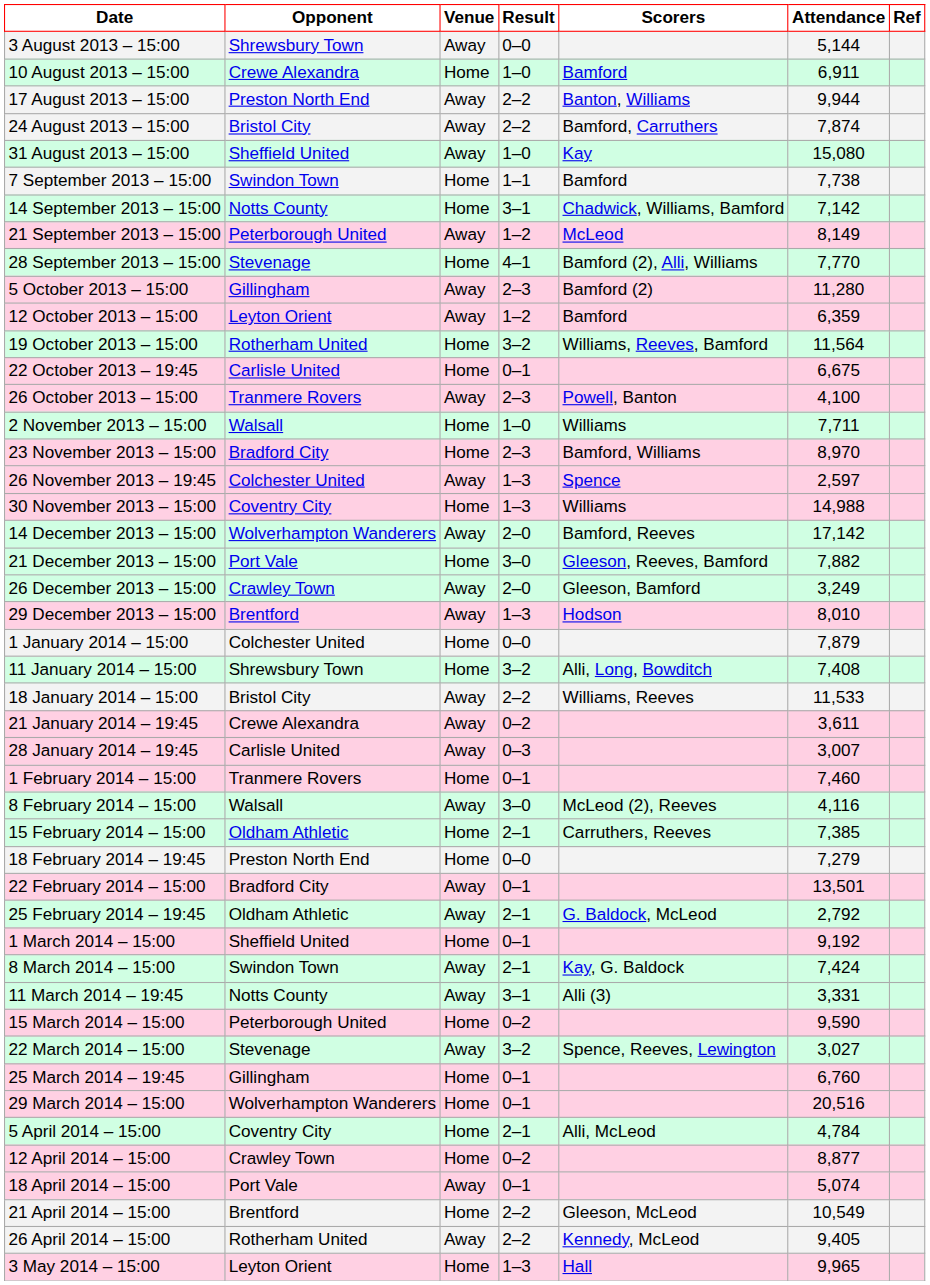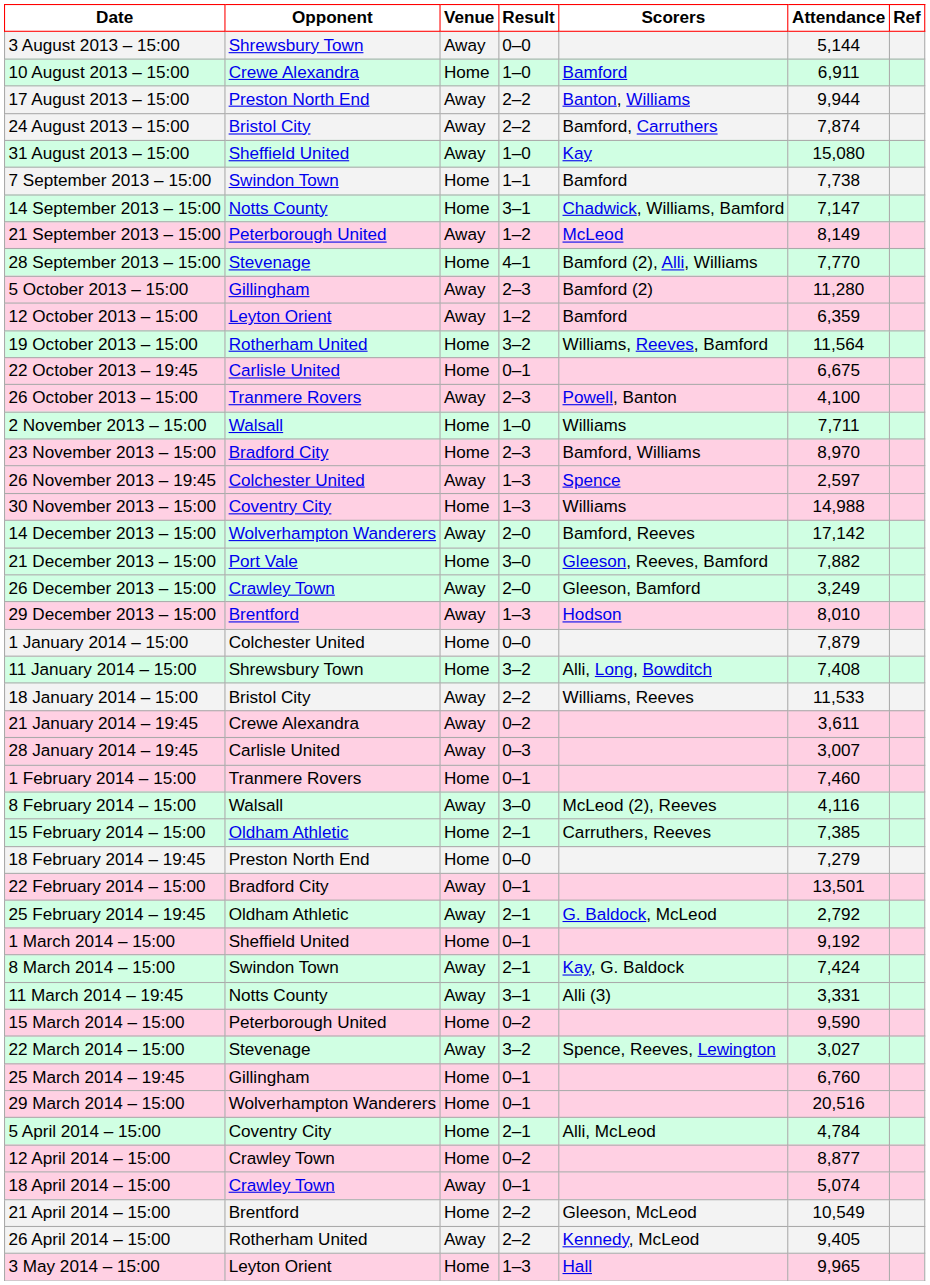 <table class="wikitable">
 <tr>
 <th style="background:#FFFFFF; color:black; border:1px solid red;">Date</th>
 <th style="background:#FFFFFF; color:black; border:1px solid red;">Opponent</th>
 <th style="background:#FFFFFF; color:black; border:1px solid red;">Venue</th>
 <th style="background:#FFFFFF; color:black; border:1px solid red;">Result</th>
 <th style="background:#FFFFFF; color:black; border:1px solid red;">Scorers</th>
 <th style="background:#FFFFFF; color:black; border:1px solid red;">Attendance</th>
 <th style="background:#FFFFFF; color:black; border:1px solid red;">Ref</th>
 </tr>
 <tr bgcolor = "#f3f3f3">
 <td>3 August 2013 – 15:00</td>
 <td><a href='#'>Shrewsbury Town</a></td>
 <td>Away</td>
 <td>0–0</td>
 <td> </td>
 <td align="center">5,144</td>
 <td></td>
 </tr>
 <tr bgcolor = "#d0ffe3">
 <td>10 August 2013 – 15:00</td>
 <td><a href='#'>Crewe Alexandra</a></td>
 <td>Home</td>
 <td>1–0</td>
 <td><a href='#'>Bamford</a></td>
 <td align="center">6,911</td>
 <td></td>
 </tr>
 <tr bgcolor = "#f3f3f3">
 <td>17 August 2013 – 15:00</td>
 <td><a href='#'>Preston North End</a></td>
 <td>Away</td>
 <td>2–2</td>
 <td><a href='#'>Banton</a>, <a href='#'>Williams</a></td>
 <td align="center">9,944</td>
 <td></td>
 </tr>
 <tr bgcolor = "#f3f3f3">
 <td>24 August 2013 – 15:00</td>
 <td><a href='#'>Bristol City</a></td>
 <td>Away</td>
 <td>2–2</td>
 <td>Bamford, <a href='#'>Carruthers</a></td>
 <td align="center">7,874</td>
 <td></td>
 </tr>
 <tr bgcolor = "#d0ffe3">
 <td>31 August 2013 – 15:00</td>
 <td><a href='#'>Sheffield United</a></td>
 <td>Away</td>
 <td>1–0</td>
 <td><a href='#'>Kay</a></td>
 <td align="center">15,080</td>
 <td></td>
 </tr>
 <tr bgcolor = "#f3f3f3">
 <td>7 September 2013 – 15:00</td>
 <td><a href='#'>Swindon Town</a></td>
 <td>Home</td>
 <td>1–1</td>
 <td>Bamford</td>
 <td align="center">7,738</td>
 <td></td>
 </tr>
 <tr bgcolor = "#d0ffe3">
 <td>14 September 2013 – 15:00</td>
 <td><a href='#'>Notts County</a></td>
 <td>Home</td>
 <td>3–1</td>
 <td><a href='#'>Chadwick</a>, Williams, Bamford</td>
-<td align="center">7,142</td>
+<td align="center">7,147</td>
 <td></td>
 </tr>
 <tr bgcolor = "#ffd0e3">
 <td>21 September 2013 – 15:00</td>
 <td><a href='#'>Peterborough United</a></td>
 <td>Away</td>
 <td>1–2</td>
 <td><a href='#'>McLeod</a></td>
 <td align="center">8,149</td>
 <td></td>
 </tr>
 <tr bgcolor = "#d0ffe3">
 <td>28 September 2013 – 15:00</td>
 <td><a href='#'>Stevenage</a></td>
 <td>Home</td>
 <td>4–1</td>
 <td>Bamford (2), <a href='#'>Alli</a>, Williams</td>
 <td align="center">7,770</td>
 <td></td>
 </tr>
 <tr bgcolor = "#ffd0e3">
 <td>5 October 2013 – 15:00</td>
 <td><a href='#'>Gillingham</a></td>
 <td>Away</td>
 <td>2–3</td>
 <td>Bamford (2)</td>
 <td align="center">11,280</td>
 <td></td>
 </tr>
 <tr bgcolor = "#ffd0e3">
 <td>12 October 2013 – 15:00</td>
 <td><a href='#'>Leyton Orient</a></td>
 <td>Away</td>
 <td>1–2</td>
 <td>Bamford</td>
 <td align="center">6,359</td>
 <td></td>
 </tr>
 <tr bgcolor = "#d0ffe3">
 <td>19 October 2013 – 15:00</td>
 <td><a href='#'>Rotherham United</a></td>
 <td>Home</td>
 <td>3–2</td>
 <td>Williams, <a href='#'>Reeves</a>, Bamford</td>
 <td align="center">11,564</td>
 <td></td>
 </tr>
 <tr bgcolor = "#ffd0e3">
 <td>22 October 2013 – 19:45</td>
 <td><a href='#'>Carlisle United</a></td>
 <td>Home</td>
 <td>0–1</td>
 <td> </td>
 <td align="center">6,675</td>
 <td></td>
 </tr>
 <tr bgcolor = "#ffd0e3">
 <td>26 October 2013 – 15:00</td>
 <td><a href='#'>Tranmere Rovers</a></td>
 <td>Away</td>
 <td>2–3</td>
 <td><a href='#'>Powell</a>, Banton</td>
 <td align="center">4,100</td>
 <td></td>
 </tr>
 <tr bgcolor = "#d0ffe3">
 <td>2 November 2013 – 15:00</td>
 <td><a href='#'>Walsall</a></td>
 <td>Home</td>
 <td>1–0</td>
 <td>Williams</td>
 <td align="center">7,711</td>
 <td></td>
 </tr>
 <tr bgcolor = "#ffd0e3">
 <td>23 November 2013 – 15:00</td>
 <td><a href='#'>Bradford City</a></td>
 <td>Home</td>
 <td>2–3</td>
 <td>Bamford, Williams</td>
 <td align="center">8,970</td>
 <td></td>
 </tr>
 <tr bgcolor = "#ffd0e3">
 <td>26 November 2013 – 19:45</td>
 <td><a href='#'>Colchester United</a></td>
 <td>Away</td>
 <td>1–3</td>
 <td><a href='#'>Spence</a></td>
 <td align="center">2,597</td>
 <td></td>
 </tr>
 <tr bgcolor = "#ffd0e3">
 <td>30 November 2013 – 15:00</td>
 <td><a href='#'>Coventry City</a></td>
 <td>Home</td>
 <td>1–3</td>
 <td>Williams</td>
 <td align="center">14,988</td>
 <td></td>
 </tr>
 <tr bgcolor = "#d0ffe3">
 <td>14 December 2013 – 15:00</td>
 <td><a href='#'>Wolverhampton Wanderers</a></td>
 <td>Away</td>
 <td>2–0</td>
 <td>Bamford, Reeves</td>
 <td align="center">17,142</td>
 <td></td>
 </tr>
 <tr bgcolor = "#d0ffe3">
 <td>21 December 2013 – 15:00</td>
 <td><a href='#'>Port Vale</a></td>
 <td>Home</td>
 <td>3–0</td>
 <td><a href='#'>Gleeson</a>, Reeves, Bamford</td>
 <td align="center">7,882</td>
 <td></td>
 </tr>
 <tr bgcolor = "#d0ffe3">
 <td>26 December 2013 – 15:00</td>
 <td><a href='#'>Crawley Town</a></td>
 <td>Away</td>
 <td>2–0</td>
 <td>Gleeson, Bamford</td>
 <td align="center">3,249</td>
 <td></td>
 </tr>
 <tr bgcolor = "#ffd0e3">
 <td>29 December 2013 – 15:00</td>
 <td><a href='#'>Brentford</a></td>
 <td>Away</td>
 <td>1–3</td>
 <td><a href='#'>Hodson</a></td>
 <td align="center">8,010</td>
 <td></td>
 </tr>
 <tr bgcolor = "#f3f3f3">
 <td>1 January 2014 – 15:00</td>
 <td>Colchester United</td>
 <td>Home</td>
 <td>0–0</td>
 <td> </td>
 <td align="center">7,879</td>
 <td></td>
 </tr>
 <tr bgcolor = "#d0ffe3">
 <td>11 January 2014 – 15:00</td>
 <td>Shrewsbury Town</td>
 <td>Home</td>
 <td>3–2</td>
 <td>Alli, <a href='#'>Long</a>, <a href='#'>Bowditch</a></td>
 <td align="center">7,408</td>
 <td></td>
 </tr>
 <tr bgcolor = "#f3f3f3">
 <td>18 January 2014 – 15:00</td>
 <td>Bristol City</td>
 <td>Away</td>
 <td>2–2</td>
 <td>Williams, Reeves</td>
 <td align="center">11,533</td>
 <td></td>
 </tr>
 <tr bgcolor = "#ffd0e3">
 <td>21 January 2014 – 19:45</td>
 <td>Crewe Alexandra</td>
 <td>Away</td>
 <td>0–2</td>
 <td> </td>
 <td align="center">3,611</td>
 <td></td>
 </tr>
 <tr bgcolor = "#ffd0e3">
 <td>28 January 2014 – 19:45</td>
 <td>Carlisle United</td>
 <td>Away</td>
 <td>0–3</td>
 <td> </td>
 <td align="center">3,007</td>
 <td></td>
 </tr>
 <tr bgcolor = "#ffd0e3">
 <td>1 February 2014 – 15:00</td>
 <td>Tranmere Rovers</td>
 <td>Home</td>
 <td>0–1</td>
 <td> </td>
 <td align="center">7,460</td>
 <td></td>
 </tr>
 <tr bgcolor = "#d0ffe3">
 <td>8 February 2014 – 15:00</td>
 <td>Walsall</td>
 <td>Away</td>
 <td>3–0</td>
 <td>McLeod (2), Reeves</td>
 <td align="center">4,116</td>
 <td></td>
 </tr>
 <tr bgcolor = "#d0ffe3">
 <td>15 February 2014 – 15:00</td>
 <td><a href='#'>Oldham Athletic</a></td>
 <td>Home</td>
 <td>2–1</td>
 <td>Carruthers, Reeves</td>
 <td align="center">7,385</td>
 <td></td>
 </tr>
 <tr bgcolor = "#f3f3f3">
 <td>18 February 2014 – 19:45</td>
 <td>Preston North End</td>
 <td>Home</td>
 <td>0–0</td>
 <td> </td>
 <td align="center">7,279</td>
 <td></td>
 </tr>
 <tr bgcolor = "#ffd0e3">
 <td>22 February 2014 – 15:00</td>
 <td>Bradford City</td>
 <td>Away</td>
 <td>0–1</td>
 <td> </td>
 <td align="center">13,501</td>
 <td></td>
 </tr>
 <tr bgcolor = "#d0ffe3">
 <td>25 February 2014 – 19:45</td>
 <td>Oldham Athletic</td>
 <td>Away</td>
 <td>2–1</td>
 <td><a href='#'>G. Baldock</a>, McLeod</td>
 <td align="center">2,792</td>
 <td></td>
 </tr>
 <tr bgcolor = "#ffd0e3">
 <td>1 March 2014 – 15:00</td>
 <td>Sheffield United</td>
 <td>Home</td>
 <td>0–1</td>
 <td> </td>
 <td align="center">9,192</td>
 <td></td>
 </tr>
 <tr bgcolor = "#d0ffe3">
 <td>8 March 2014 – 15:00</td>
 <td>Swindon Town</td>
 <td>Away</td>
 <td>2–1</td>
 <td><a href='#'>Kay</a>, G. Baldock</td>
 <td align="center">7,424</td>
 <td></td>
 </tr>
 <tr bgcolor = "#d0ffe3">
 <td>11 March 2014 – 19:45</td>
 <td>Notts County</td>
 <td>Away</td>
 <td>3–1</td>
 <td>Alli (3)</td>
 <td align="center">3,331</td>
 <td></td>
 </tr>
 <tr bgcolor = "#ffd0e3">
 <td>15 March 2014 – 15:00</td>
 <td>Peterborough United</td>
 <td>Home</td>
 <td>0–2</td>
 <td> </td>
 <td align="center">9,590</td>
 <td></td>
 </tr>
 <tr bgcolor = "#d0ffe3">
 <td>22 March 2014 – 15:00</td>
 <td>Stevenage</td>
 <td>Away</td>
 <td>3–2</td>
 <td>Spence, Reeves, <a href='#'>Lewington</a></td>
 <td align="center">3,027</td>
 <td></td>
 </tr>
 <tr bgcolor = "#ffd0e3">
 <td>25 March 2014 – 19:45</td>
 <td>Gillingham</td>
 <td>Home</td>
 <td>0–1</td>
 <td> </td>
 <td align="center">6,760</td>
 <td></td>
 </tr>
 <tr bgcolor = "#ffd0e3">
 <td>29 March 2014 – 15:00</td>
 <td>Wolverhampton Wanderers</td>
 <td>Home</td>
 <td>0–1</td>
 <td> </td>
 <td align="center">20,516</td>
 <td></td>
 </tr>
 <tr bgcolor = "#d0ffe3">
 <td>5 April 2014 – 15:00</td>
 <td>Coventry City</td>
 <td>Home</td>
 <td>2–1</td>
 <td>Alli, McLeod</td>
 <td align="center">4,784</td>
 <td></td>
 </tr>
 <tr bgcolor = "#ffd0e3">
 <td>12 April 2014 – 15:00</td>
 <td>Crawley Town</td>
 <td>Home</td>
 <td>0–2</td>
 <td> </td>
 <td align="center">8,877</td>
 <td></td>
 </tr>
 <tr bgcolor = "#ffd0e3">
 <td>18 April 2014 – 15:00</td>
-<td>Port Vale</td>
+<td><a href='#'>Crawley Town</a></td>
 <td>Away</td>
 <td>0–1</td>
 <td> </td>
 <td align="center">5,074</td>
 <td></td>
 </tr>
 <tr bgcolor = "#f3f3f3">
 <td>21 April 2014 – 15:00</td>
 <td>Brentford</td>
 <td>Home</td>
 <td>2–2</td>
 <td>Gleeson, McLeod</td>
 <td align="center">10,549</td>
 <td></td>
 </tr>
 <tr bgcolor = "#f3f3f3">
 <td>26 April 2014 – 15:00</td>
 <td>Rotherham United</td>
 <td>Away</td>
 <td>2–2</td>
 <td><a href='#'>Kennedy</a>, McLeod</td>
 <td align="center">9,405</td>
 <td></td>
 </tr>
 <tr bgcolor = "#ffd0e3">
 <td>3 May 2014 – 15:00</td>
 <td>Leyton Orient</td>
 <td>Home</td>
 <td>1–3</td>
 <td><a href='#'>Hall</a></td>
 <td align="center">9,965</td>
 <td></td>
 </tr>
 </table>
